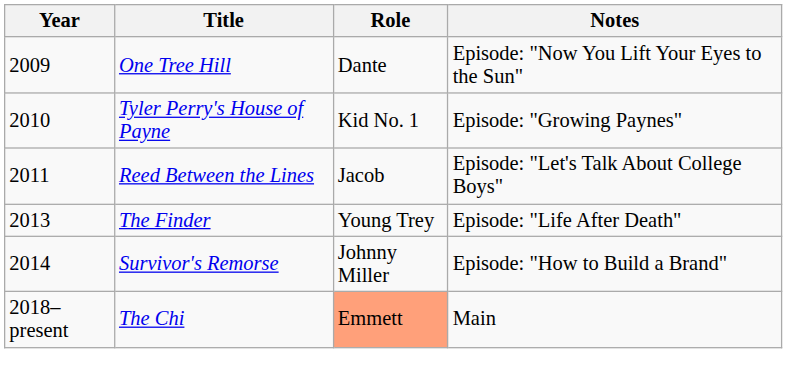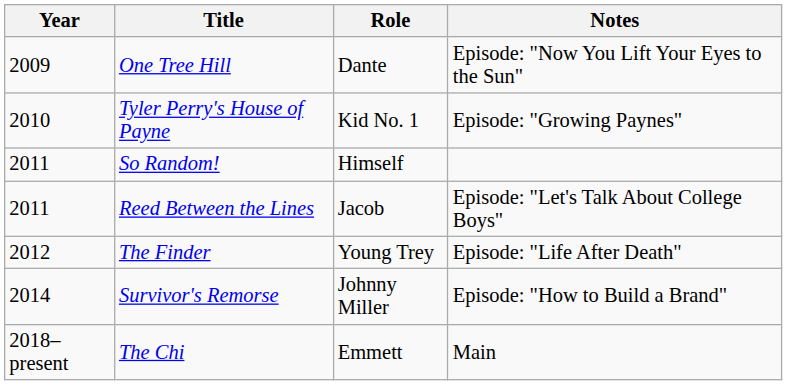 <table class="wikitable sortable">
 <tr>
 <th>Year</th>
 <th>Title</th>
 <th>Role</th>
 <th class="unsortable">Notes</th>
 </tr>
 <tr>
 <td>2009</td>
 <td><em><a href='#'>One Tree Hill</a></em></td>
 <td>Dante</td>
 <td>Episode: "Now You Lift Your Eyes to the Sun"</td>
 </tr>
 <tr>
 <td>2010</td>
 <td><em><a href='#'>Tyler Perry's House of Payne</a></em></td>
 <td>Kid No. 1</td>
 <td>Episode: "Growing Paynes"</td>
 </tr>
 <tr>
 <td>2011</td>
+<td><em><a href='#'>So Random!</a></em></td>
+<td>Himself</td>
+<td></td>
+</tr>
+<tr>
+<td>2011</td>
 <td><em><a href='#'>Reed Between the Lines</a></em></td>
 <td>Jacob</td>
 <td>Episode: "Let's Talk About College Boys"</td>
 </tr>
 <tr>
-<td>2013</td>
+<td>2012</td>
 <td><em><a href='#'>The Finder</a></em></td>
 <td>Young Trey</td>
 <td>Episode: "Life After Death"</td>
 </tr>
 <tr>
 <td>2014</td>
 <td><em><a href='#'>Survivor's Remorse</a></em></td>
 <td>Johnny Miller</td>
 <td>Episode: "How to Build a Brand"</td>
 </tr>
 <tr>
 <td>2018–present</td>
 <td><em><a href='#'>The Chi</a></em></td>
-<td style="background: lightsalmon;">Emmett</td>
+<td>Emmett</td>
 <td>Main</td>
 </tr>
 </table>
